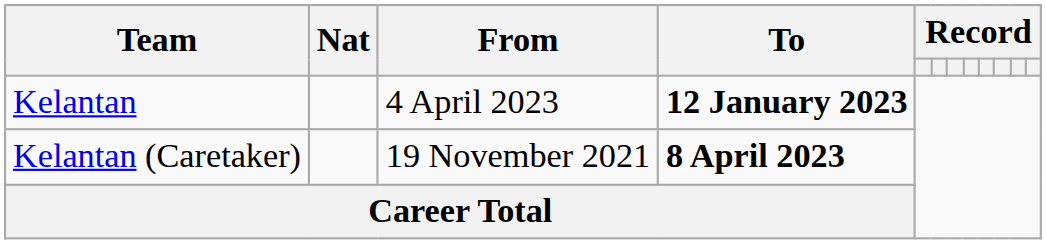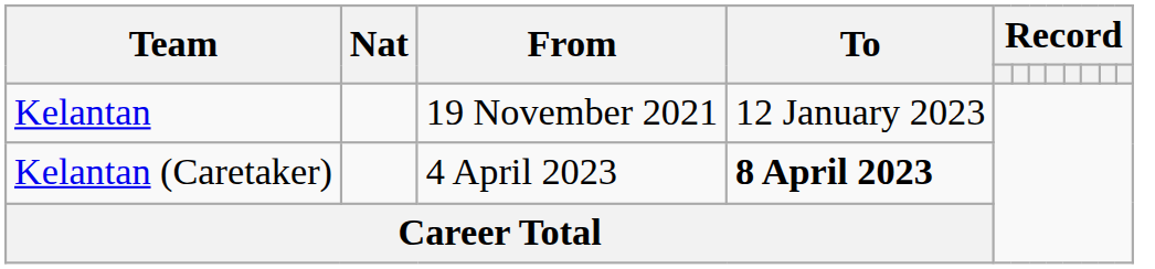 <table class="wikitable" style="text-align: center;">
 <tr>
 <th rowspan="2">Team</th>
 <th rowspan="2">Nat</th>
 <th rowspan="2">From</th>
 <th rowspan="2">To</th>
 <th colspan="8">Record</th>
 </tr>
 <tr>
 <th></th>
 <th></th>
 <th></th>
 <th></th>
 <th></th>
 <th></th>
 <th></th>
 <th></th>
 </tr>
 <tr>
 <td align="left"><a href='#'>Kelantan</a></td>
 <td></td>
-<td align="left">4 April 2023</td>
-<td align="left"><strong>12 January 2023<br></strong></td>
+<td align="left">19 November 2021</td>
+<td align="left">12 January 2023<br></td>
 </tr>
 <tr>
 <td align="left"><a href='#'>Kelantan</a> (Caretaker)</td>
 <td></td>
-<td align="left">19 November 2021</td>
+<td align="left">4 April 2023</td>
 <td align="left"><strong>8 April 2023<br></strong></td>
 </tr>
 <tr>
 <th colspan="4">Career Total<br></th>
 </tr>
 </table>
